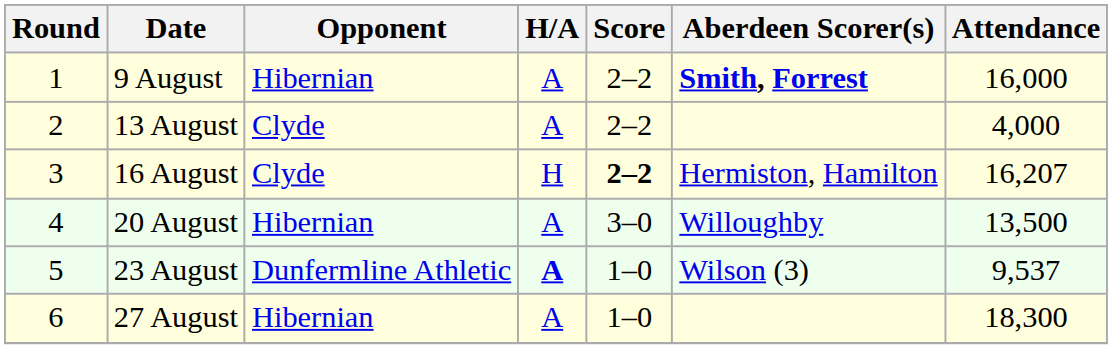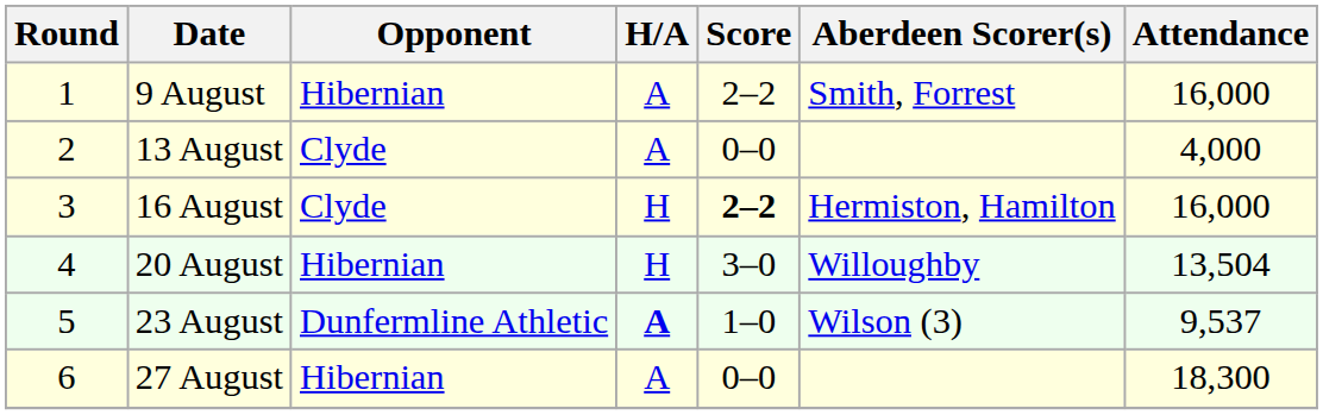 <table class="wikitable" style="text-align:center">
 <tr>
 <th>Round</th>
 <th>Date</th>
 <th>Opponent</th>
 <th>H/A</th>
 <th>Score</th>
 <th>Aberdeen Scorer(s)</th>
 <th>Attendance</th>
 </tr>
 <tr bgcolor=#FFFFDD>
 <td>1</td>
 <td align=left>9 August</td>
 <td align=left><a href='#'>Hibernian</a></td>
 <td><a href='#'>A</a></td>
 <td>2–2</td>
-<td align=left><strong><a href='#'>Smith</a>, <a href='#'>Forrest</a></strong></td>
+<td align=left><a href='#'>Smith</a>, <a href='#'>Forrest</a></td>
 <td>16,000</td>
 </tr>
 <tr bgcolor=#FFFFDD>
 <td>2</td>
 <td align=left>13 August</td>
 <td align=left><a href='#'>Clyde</a></td>
 <td><a href='#'>A</a></td>
-<td>2–2</td>
+<td>0–0</td>
 <td align=left></td>
 <td>4,000</td>
 </tr>
 <tr bgcolor=#FFFFDD>
 <td>3</td>
 <td align=left>16 August</td>
 <td align=left><a href='#'>Clyde</a></td>
 <td><a href='#'>H</a></td>
 <td><strong>2–2</strong></td>
 <td align=left><a href='#'>Hermiston</a>, <a href='#'>Hamilton</a></td>
-<td>16,207</td>
+<td>16,000</td>
 </tr>
 <tr bgcolor=#EEFFEE>
 <td>4</td>
 <td align=left>20 August</td>
 <td align=left><a href='#'>Hibernian</a></td>
-<td><a href='#'>A</a></td>
+<td><a href='#'>H</a></td>
 <td>3–0</td>
 <td align=left><a href='#'>Willoughby</a></td>
-<td>13,500</td>
+<td>13,504</td>
 </tr>
 <tr bgcolor=#EEFFEE>
 <td>5</td>
 <td align=left>23 August</td>
 <td align=left><a href='#'>Dunfermline Athletic</a></td>
 <td><strong><a href='#'>A</a></strong></td>
 <td>1–0</td>
 <td align=left><a href='#'>Wilson</a> (3)</td>
 <td>9,537</td>
 </tr>
 <tr bgcolor=#FFFFDD>
 <td>6</td>
 <td align=left>27 August</td>
 <td align=left><a href='#'>Hibernian</a></td>
 <td><a href='#'>A</a></td>
-<td>1–0</td>
+<td>0–0</td>
 <td align=left></td>
 <td>18,300</td>
 </tr>
 <tr>
 </tr>
 </table>
